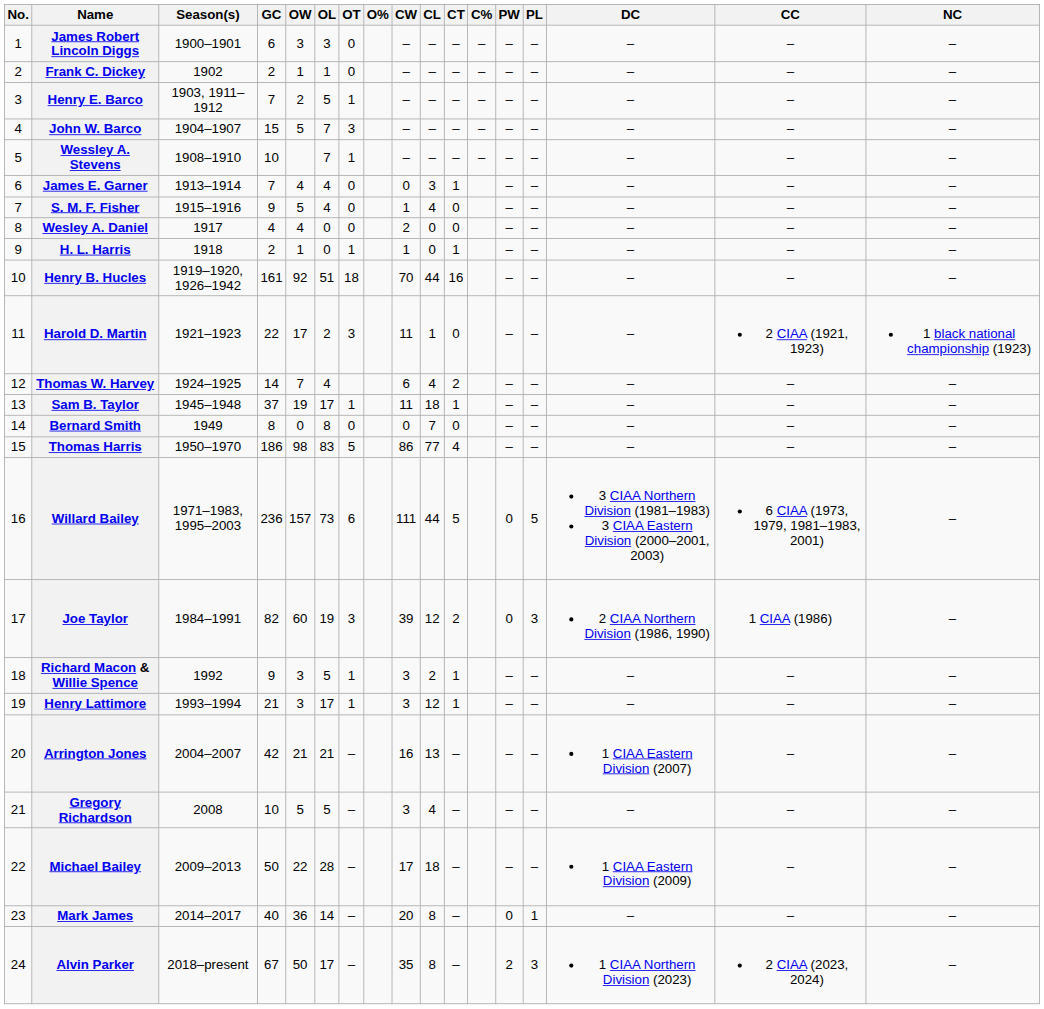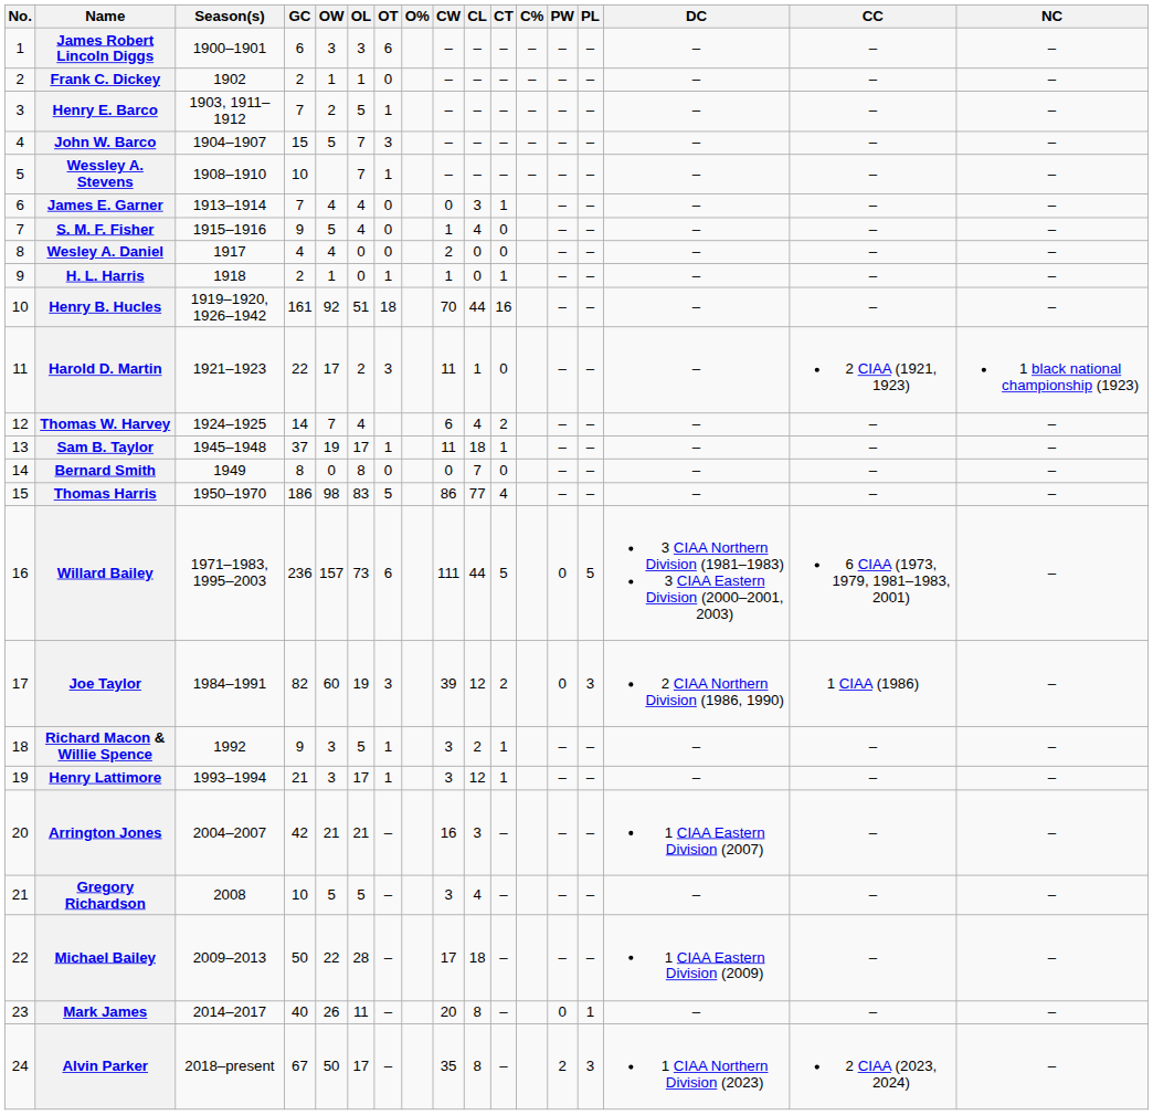 <table class="wikitable sortable plainrowheaders" style="text-align:center">
 <tr>
 <th scope="col" class="unsortable">No.</th>
 <th scope="col">Name</th>
 <th scope="col">Season(s)</th>
 <th scope="col">GC</th>
 <th scope="col">OW</th>
 <th scope="col">OL</th>
 <th scope="col">OT</th>
 <th scope="col">O%</th>
 <th scope="col">CW</th>
 <th scope="col">CL</th>
 <th scope="col">CT</th>
 <th scope="col">C%</th>
 <th scope="col">PW</th>
 <th scope="col">PL</th>
 <th scope="col">DC</th>
 <th scope="col">CC</th>
 <th scope="col">NC</th>
 </tr>
 <tr>
 <td>1</td>
 <th scope="row"><a href='#'>James Robert Lincoln Diggs</a></th>
 <td>1900–1901</td>
 <td>6</td>
 <td>3</td>
 <td>3</td>
-<td>0</td>
+<td>6</td>
 <td></td>
 <td>–</td>
 <td>–</td>
 <td>–</td>
 <td>–</td>
 <td>–</td>
 <td>–</td>
 <td>–</td>
 <td>–</td>
 <td>–</td>
 </tr>
 <tr>
 <td>2</td>
 <th scope="row"><a href='#'>Frank C. Dickey</a></th>
 <td>1902</td>
 <td>2</td>
 <td>1</td>
 <td>1</td>
 <td>0</td>
 <td></td>
 <td>–</td>
 <td>–</td>
 <td>–</td>
 <td>–</td>
 <td>–</td>
 <td>–</td>
 <td>–</td>
 <td>–</td>
 <td>–</td>
 </tr>
 <tr>
 <td>3</td>
 <th scope="row"><a href='#'>Henry E. Barco</a></th>
 <td>1903, 1911–1912</td>
 <td>7</td>
 <td>2</td>
 <td>5</td>
 <td>1</td>
 <td></td>
 <td>–</td>
 <td>–</td>
 <td>–</td>
 <td>–</td>
 <td>–</td>
 <td>–</td>
 <td>–</td>
 <td>–</td>
 <td>–</td>
 </tr>
 <tr>
 <td>4</td>
 <th scope="row"><a href='#'>John W. Barco</a></th>
 <td>1904–1907</td>
 <td>15</td>
 <td>5</td>
 <td>7</td>
 <td>3</td>
 <td></td>
 <td>–</td>
 <td>–</td>
 <td>–</td>
 <td>–</td>
 <td>–</td>
 <td>–</td>
 <td>–</td>
 <td>–</td>
 <td>–</td>
 </tr>
 <tr>
 <td>5</td>
 <th scope="row"><a href='#'>Wessley A. Stevens</a></th>
 <td>1908–1910</td>
 <td>10</td>
 <td></td>
 <td>7</td>
 <td>1</td>
 <td></td>
 <td>–</td>
 <td>–</td>
 <td>–</td>
 <td>–</td>
 <td>–</td>
 <td>–</td>
 <td>–</td>
 <td>–</td>
 <td>–</td>
 </tr>
 <tr>
 <td>6</td>
 <th scope="row"><a href='#'>James E. Garner</a></th>
 <td>1913–1914</td>
 <td>7</td>
 <td>4</td>
 <td>4</td>
 <td>0</td>
 <td></td>
 <td>0</td>
 <td>3</td>
 <td>1</td>
 <td></td>
 <td>–</td>
 <td>–</td>
 <td>–</td>
 <td>–</td>
 <td>–</td>
 </tr>
 <tr>
 <td>7</td>
 <th scope="row"><a href='#'>S. M. F. Fisher</a></th>
 <td>1915–1916</td>
 <td>9</td>
 <td>5</td>
 <td>4</td>
 <td>0</td>
 <td></td>
 <td>1</td>
 <td>4</td>
 <td>0</td>
 <td></td>
 <td>–</td>
 <td>–</td>
 <td>–</td>
 <td>–</td>
 <td>–</td>
 </tr>
 <tr>
 <td>8</td>
 <th scope="row"><a href='#'>Wesley A. Daniel</a></th>
 <td>1917</td>
 <td>4</td>
 <td>4</td>
 <td>0</td>
 <td>0</td>
 <td></td>
 <td>2</td>
 <td>0</td>
 <td>0</td>
 <td></td>
 <td>–</td>
 <td>–</td>
 <td>–</td>
 <td>–</td>
 <td>–</td>
 </tr>
 <tr>
 <td>9</td>
 <th scope="row"><a href='#'>H. L. Harris</a></th>
 <td>1918</td>
 <td>2</td>
 <td>1</td>
 <td>0</td>
 <td>1</td>
 <td></td>
 <td>1</td>
 <td>0</td>
 <td>1</td>
 <td></td>
 <td>–</td>
 <td>–</td>
 <td>–</td>
 <td>–</td>
 <td>–</td>
 </tr>
 <tr>
 <td>10</td>
 <th scope="row"><a href='#'>Henry B. Hucles</a></th>
 <td>1919–1920, 1926–1942</td>
 <td>161</td>
 <td>92</td>
 <td>51</td>
 <td>18</td>
 <td></td>
 <td>70</td>
 <td>44</td>
 <td>16</td>
 <td></td>
 <td>–</td>
 <td>–</td>
 <td>–</td>
 <td>–</td>
 <td>–</td>
 </tr>
 <tr>
 <td>11</td>
 <th scope="row"><a href='#'>Harold D. Martin</a></th>
 <td>1921–1923</td>
 <td>22</td>
 <td>17</td>
 <td>2</td>
 <td>3</td>
 <td></td>
 <td>11</td>
 <td>1</td>
 <td>0</td>
 <td></td>
 <td>–</td>
 <td>–</td>
 <td>–</td>
 <td><br><ul><li>2 <a href='#'>CIAA</a> (1921, 1923)</li></ul></td>
 <td><br><ul><li>1 <a href='#'>black national championship</a> (1923)</li></ul></td>
 </tr>
 <tr>
 <td>12</td>
 <th scope="row"><a href='#'>Thomas W. Harvey</a></th>
 <td>1924–1925</td>
 <td>14</td>
 <td>7</td>
 <td>4</td>
 <td></td>
 <td></td>
 <td>6</td>
 <td>4</td>
 <td>2</td>
 <td></td>
 <td>–</td>
 <td>–</td>
 <td>–</td>
 <td>–</td>
 <td>–</td>
 </tr>
 <tr>
 <td>13</td>
 <th scope="row"><a href='#'>Sam B. Taylor</a></th>
 <td>1945–1948</td>
 <td>37</td>
 <td>19</td>
 <td>17</td>
 <td>1</td>
 <td></td>
 <td>11</td>
 <td>18</td>
 <td>1</td>
 <td></td>
 <td>–</td>
 <td>–</td>
 <td>–</td>
 <td>–</td>
 <td>–</td>
 </tr>
 <tr>
 <td>14</td>
 <th scope="row"><a href='#'>Bernard Smith</a></th>
 <td>1949</td>
 <td>8</td>
 <td>0</td>
 <td>8</td>
 <td>0</td>
 <td></td>
 <td>0</td>
 <td>7</td>
 <td>0</td>
 <td></td>
 <td>–</td>
 <td>–</td>
 <td>–</td>
 <td>–</td>
 <td>–</td>
 </tr>
 <tr>
 <td>15</td>
 <th scope="row"><a href='#'>Thomas Harris</a></th>
 <td>1950–1970</td>
 <td>186</td>
 <td>98</td>
 <td>83</td>
 <td>5</td>
 <td></td>
 <td>86</td>
 <td>77</td>
 <td>4</td>
 <td></td>
 <td>–</td>
 <td>–</td>
 <td>–</td>
 <td>–</td>
 <td>–</td>
 </tr>
 <tr>
 <td>16</td>
 <th scope="row"><a href='#'>Willard Bailey</a></th>
 <td>1971–1983, 1995–2003</td>
 <td>236</td>
 <td>157</td>
 <td>73</td>
 <td>6</td>
 <td></td>
 <td>111</td>
 <td>44</td>
 <td>5</td>
 <td></td>
 <td>0</td>
 <td>5</td>
 <td><br><ul><li>3 <a href='#'>CIAA Northern Division</a> (1981–1983)</li><li>3 <a href='#'>CIAA Eastern Division</a> (2000–2001, 2003)</li></ul></td>
 <td><br><ul><li>6 <a href='#'>CIAA</a> (1973, 1979, 1981–1983, 2001)</li></ul></td>
 <td>–</td>
 </tr>
 <tr>
 <td>17</td>
 <th scope="row"><a href='#'>Joe Taylor</a></th>
 <td>1984–1991</td>
 <td>82</td>
 <td>60</td>
 <td>19</td>
 <td>3</td>
 <td></td>
 <td>39</td>
 <td>12</td>
 <td>2</td>
 <td></td>
 <td>0</td>
 <td>3</td>
 <td><br><ul><li>2 <a href='#'>CIAA Northern Division</a> (1986, 1990)</li></ul></td>
 <td>1 <a href='#'>CIAA</a> (1986)</td>
 <td>–</td>
 </tr>
 <tr>
 <td>18</td>
 <th scope="row"><a href='#'>Richard Macon</a> & <a href='#'>Willie Spence</a></th>
 <td>1992</td>
 <td>9</td>
 <td>3</td>
 <td>5</td>
 <td>1</td>
 <td></td>
 <td>3</td>
 <td>2</td>
 <td>1</td>
 <td></td>
 <td>–</td>
 <td>–</td>
 <td>–</td>
 <td>–</td>
 <td>–</td>
 </tr>
 <tr>
 <td>19</td>
 <th scope="row"><a href='#'>Henry Lattimore</a></th>
 <td>1993–1994</td>
 <td>21</td>
 <td>3</td>
 <td>17</td>
 <td>1</td>
 <td></td>
 <td>3</td>
 <td>12</td>
 <td>1</td>
 <td></td>
 <td>–</td>
 <td>–</td>
 <td>–</td>
 <td>–</td>
 <td>–</td>
 </tr>
 <tr>
 <td>20</td>
 <th scope="row"><a href='#'>Arrington Jones</a></th>
 <td>2004–2007</td>
 <td>42</td>
 <td>21</td>
 <td>21</td>
 <td>–</td>
 <td></td>
 <td>16</td>
-<td>13</td>
+<td>3</td>
 <td>–</td>
 <td></td>
 <td>–</td>
 <td>–</td>
 <td><br><ul><li>1 <a href='#'>CIAA Eastern Division</a> (2007)</li></ul></td>
 <td>–</td>
 <td>–</td>
 </tr>
 <tr>
 <td>21</td>
 <th scope="row"><a href='#'>Gregory Richardson</a></th>
 <td>2008</td>
 <td>10</td>
 <td>5</td>
 <td>5</td>
 <td>–</td>
 <td></td>
 <td>3</td>
 <td>4</td>
 <td>–</td>
 <td></td>
 <td>–</td>
 <td>–</td>
 <td>–</td>
 <td>–</td>
 <td>–</td>
 </tr>
 <tr>
 <td>22</td>
 <th scope="row"><a href='#'>Michael Bailey</a></th>
 <td>2009–2013</td>
 <td>50</td>
 <td>22</td>
 <td>28</td>
 <td>–</td>
 <td></td>
 <td>17</td>
 <td>18</td>
 <td>–</td>
 <td></td>
 <td>–</td>
 <td>–</td>
 <td><br><ul><li>1 <a href='#'>CIAA Eastern Division</a> (2009)</li></ul></td>
 <td>–</td>
 <td>–</td>
 </tr>
 <tr>
 <td>23</td>
 <th scope="row"><a href='#'>Mark James</a></th>
 <td>2014–2017</td>
 <td>40</td>
-<td>36</td>
-<td>14</td>
+<td>26</td>
+<td>11</td>
 <td>–</td>
 <td></td>
 <td>20</td>
 <td>8</td>
 <td>–</td>
 <td></td>
 <td>0</td>
 <td>1</td>
 <td>–</td>
 <td>–</td>
 <td>–</td>
 </tr>
 <tr>
 <td>24</td>
 <th scope="row"><a href='#'>Alvin Parker</a></th>
 <td>2018–present</td>
 <td>67</td>
 <td>50</td>
 <td>17</td>
 <td>–</td>
 <td></td>
 <td>35</td>
 <td>8</td>
 <td>–</td>
 <td></td>
 <td>2</td>
 <td>3</td>
 <td><br><ul><li>1 <a href='#'>CIAA Northern Division</a> (2023)</li></ul></td>
 <td><br><ul><li>2 <a href='#'>CIAA</a> (2023, 2024)</li></ul></td>
 <td>–</td>
 </tr>
 </table>
